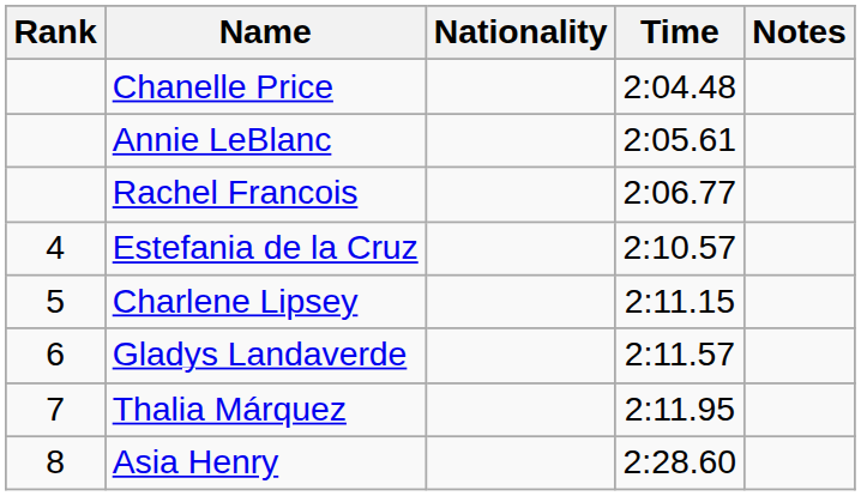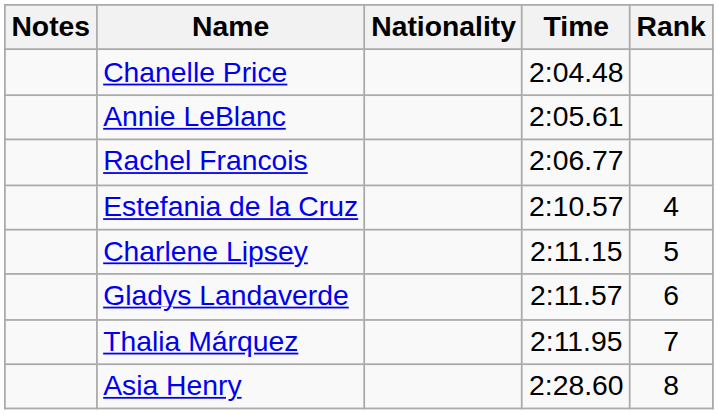 <table class="wikitable sortable" style="text-align:center">
 <tr>
-<th>Rank</th>
+<th>Notes</th>
 <th>Name</th>
 <th>Nationality</th>
 <th>Time</th>
-<th>Notes</th>
+<th>Rank</th>
 </tr>
 <tr>
 <td></td>
 <td align=left><a href='#'>Chanelle Price</a></td>
 <td align=left></td>
 <td>2:04.48</td>
 <td></td>
 </tr>
 <tr>
 <td></td>
 <td align=left><a href='#'>Annie LeBlanc</a></td>
 <td align=left></td>
 <td>2:05.61</td>
 <td></td>
 </tr>
 <tr>
 <td></td>
 <td align=left><a href='#'>Rachel Francois</a></td>
 <td align=left></td>
 <td>2:06.77</td>
 <td></td>
 </tr>
 <tr>
-<td>4</td>
+<td></td>
 <td align=left><a href='#'>Estefania de la Cruz</a></td>
 <td align=left></td>
 <td>2:10.57</td>
-<td></td>
+<td>4</td>
 </tr>
 <tr>
-<td>5</td>
+<td></td>
 <td align=left><a href='#'>Charlene Lipsey</a></td>
 <td align=left></td>
 <td>2:11.15</td>
-<td></td>
+<td>5</td>
 </tr>
 <tr>
-<td>6</td>
+<td></td>
 <td align=left><a href='#'>Gladys Landaverde</a></td>
 <td align=left></td>
 <td>2:11.57</td>
-<td></td>
+<td>6</td>
 </tr>
 <tr>
-<td>7</td>
+<td></td>
 <td align=left><a href='#'>Thalia Márquez</a></td>
 <td align=left></td>
 <td>2:11.95</td>
-<td></td>
+<td>7</td>
 </tr>
 <tr>
-<td>8</td>
+<td></td>
 <td align=left><a href='#'>Asia Henry</a></td>
 <td align=left></td>
 <td>2:28.60</td>
-<td></td>
+<td>8</td>
 </tr>
 </table>
